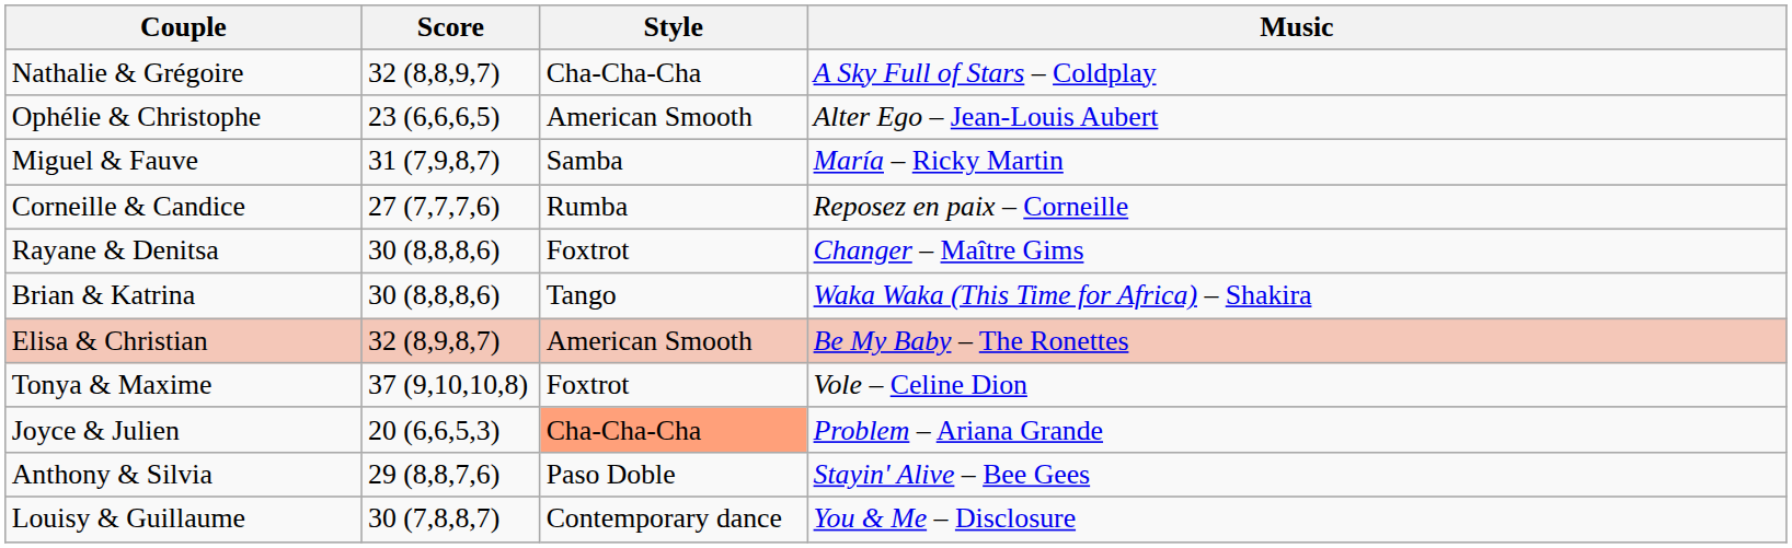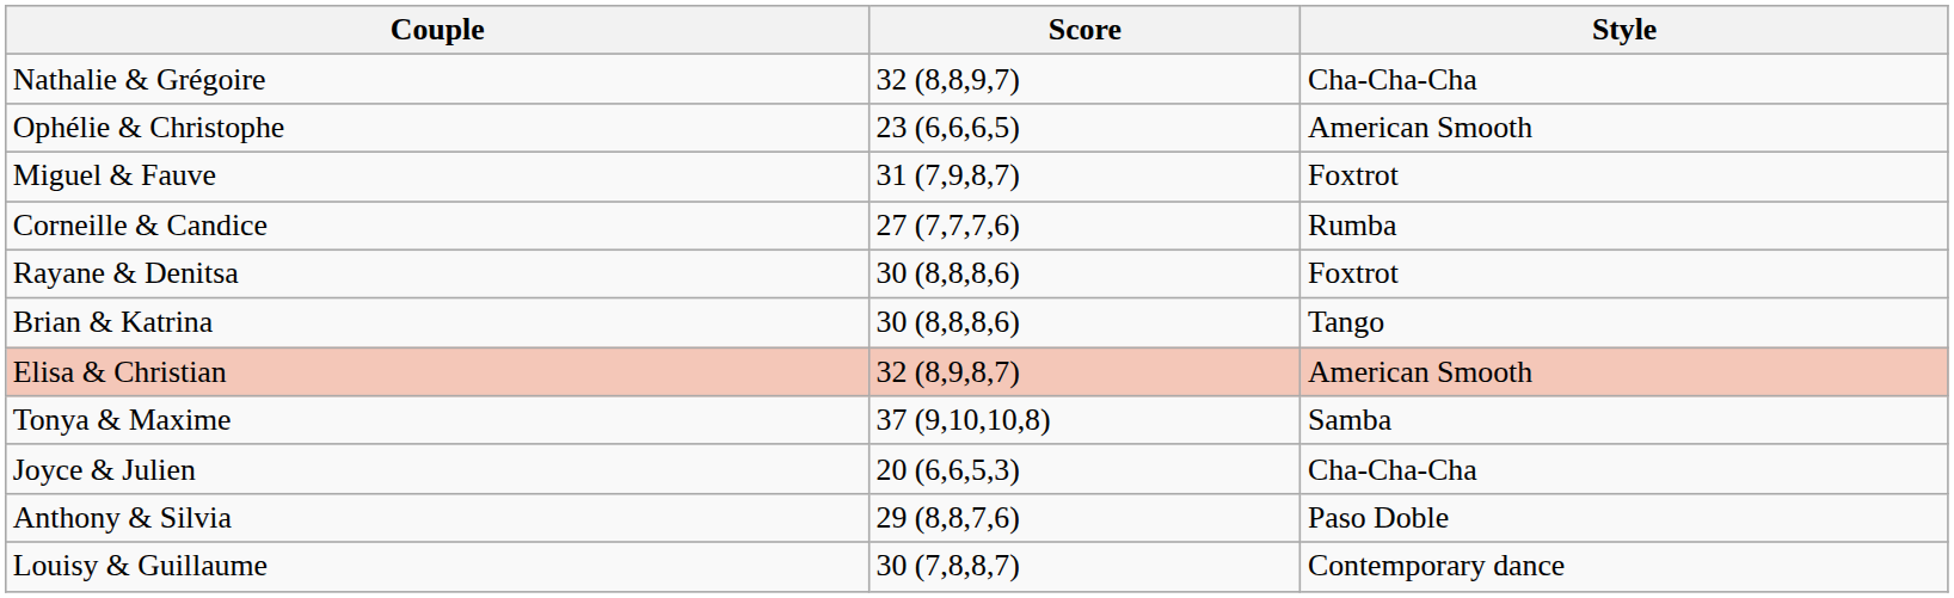 <table class="wikitable" style="width:80%;">
 <tr>
 <th style="width:20%;">Couple</th>
 <th style="width:10%;">Score</th>
 <th style="width:15%;">Style</th>
-<th style="width:60%;">Music</th>
 </tr>
 <tr>
 <td>Nathalie & Grégoire</td>
 <td>32 (8,8,9,7)</td>
 <td>Cha-Cha-Cha</td>
-<td><em><a href='#'>A Sky Full of Stars</a></em> – <a href='#'>Coldplay</a></td>
 </tr>
 <tr>
 <td>Ophélie & Christophe</td>
 <td>23 (6,6,6,5)</td>
 <td>American Smooth</td>
-<td><em>Alter Ego</em> – <a href='#'>Jean-Louis Aubert</a></td>
 </tr>
 <tr>
 <td>Miguel & Fauve</td>
 <td>31 (7,9,8,7)</td>
-<td>Samba</td>
-<td><em><a href='#'>María</a></em> – <a href='#'>Ricky Martin</a></td>
+<td>Foxtrot</td>
 </tr>
 <tr>
 <td>Corneille & Candice</td>
 <td>27 (7,7,7,6)</td>
 <td>Rumba</td>
-<td><em>Reposez en paix</em> – <a href='#'>Corneille</a></td>
 </tr>
 <tr>
 <td>Rayane & Denitsa</td>
 <td>30 (8,8,8,6)</td>
 <td>Foxtrot</td>
-<td><em><a href='#'>Changer</a></em> – <a href='#'>Maître Gims</a></td>
 </tr>
 <tr>
 <td>Brian & Katrina</td>
 <td>30 (8,8,8,6)</td>
 <td>Tango</td>
-<td><em><a href='#'>Waka Waka (This Time for Africa)</a></em> – <a href='#'>Shakira</a></td>
 </tr>
 <tr style="background:#f4c7b8;">
 <td>Elisa & Christian</td>
 <td>32 (8,9,8,7)</td>
 <td>American Smooth</td>
-<td><em><a href='#'>Be My Baby</a></em> – <a href='#'>The Ronettes</a></td>
 </tr>
 <tr>
 <td>Tonya & Maxime</td>
 <td>37 (9,10,10,8)</td>
-<td>Foxtrot</td>
-<td><em>Vole</em> – <a href='#'>Celine Dion</a></td>
+<td>Samba</td>
 </tr>
 <tr>
 <td>Joyce & Julien</td>
 <td>20 (6,6,5,3)</td>
-<td style="background: lightsalmon;">Cha-Cha-Cha</td>
-<td><em><a href='#'>Problem</a></em> – <a href='#'>Ariana Grande</a></td>
+<td>Cha-Cha-Cha</td>
 </tr>
 <tr>
 <td>Anthony & Silvia</td>
 <td>29 (8,8,7,6)</td>
 <td>Paso Doble</td>
-<td><em><a href='#'>Stayin' Alive</a></em> – <a href='#'>Bee Gees</a></td>
 </tr>
 <tr>
 <td>Louisy & Guillaume</td>
 <td>30 (7,8,8,7)</td>
 <td>Contemporary dance</td>
-<td><em><a href='#'>You & Me</a></em> – <a href='#'>Disclosure</a></td>
 </tr>
 </table>
